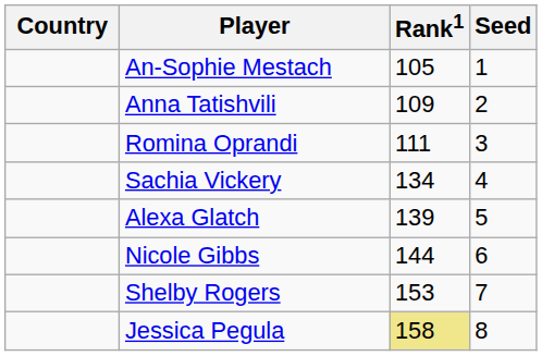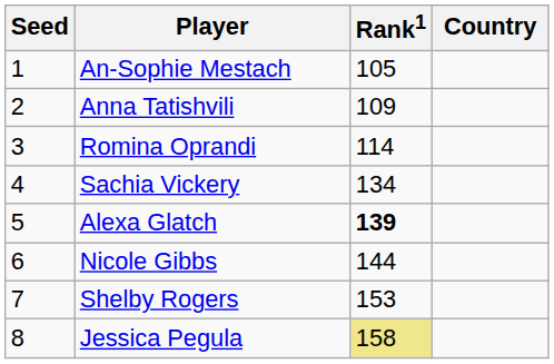 <table class="sortable wikitable">
 <tr>
-<th width="70">Country</th>
+<th>Seed</th>
 <th width="175">Player</th>
 <th>Rank<sup>1</sup></th>
-<th>Seed</th>
+<th width="70">Country</th>
 </tr>
 <tr>
-<td></td>
+<td>1</td>
 <td><a href='#'>An-Sophie Mestach</a></td>
 <td>105</td>
-<td>1</td>
+<td></td>
 </tr>
 <tr>
-<td></td>
+<td>2</td>
 <td><a href='#'>Anna Tatishvili</a></td>
 <td>109</td>
-<td>2</td>
+<td></td>
 </tr>
 <tr>
+<td>3</td>
+<td><a href='#'>Romina Oprandi</a></td>
+<td>114</td>
 <td></td>
-<td><a href='#'>Romina Oprandi</a></td>
-<td>111</td>
-<td>3</td>
 </tr>
 <tr>
-<td></td>
+<td>4</td>
 <td><a href='#'>Sachia Vickery</a></td>
 <td>134</td>
-<td>4</td>
+<td></td>
 </tr>
 <tr>
+<td>5</td>
+<td><a href='#'>Alexa Glatch</a></td>
+<td><strong>139</strong></td>
 <td></td>
-<td><a href='#'>Alexa Glatch</a></td>
-<td>139</td>
-<td>5</td>
 </tr>
 <tr>
-<td></td>
+<td>6</td>
 <td><a href='#'>Nicole Gibbs</a></td>
 <td>144</td>
-<td>6</td>
+<td></td>
 </tr>
 <tr>
-<td></td>
+<td>7</td>
 <td><a href='#'>Shelby Rogers</a></td>
 <td>153</td>
-<td>7</td>
+<td></td>
 </tr>
 <tr>
-<td></td>
+<td>8</td>
 <td><a href='#'>Jessica Pegula</a></td>
 <td style="background: khaki;">158</td>
-<td>8</td>
+<td></td>
 </tr>
 </table>
